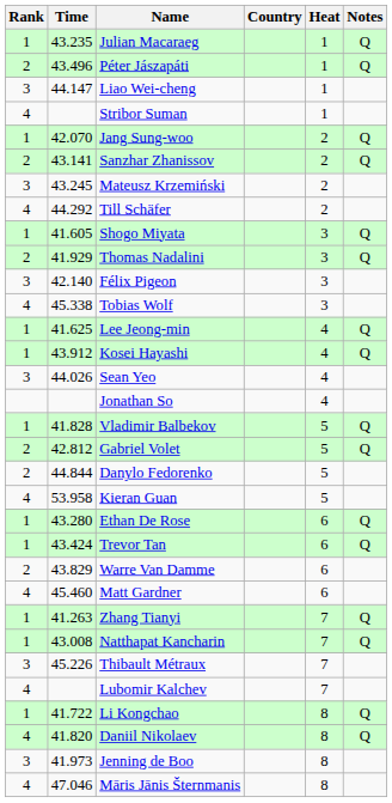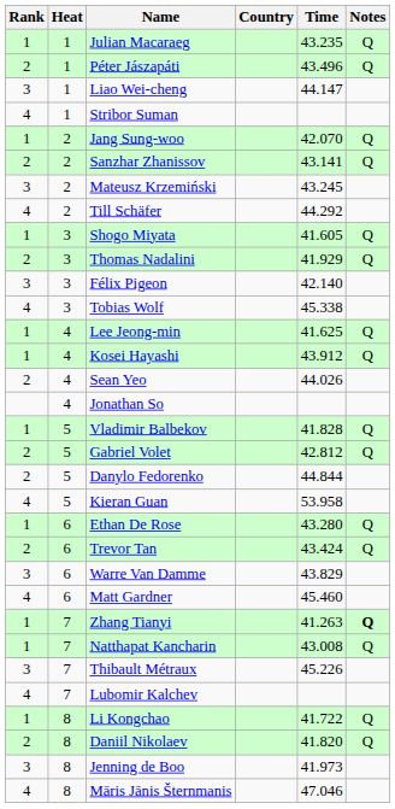 <table class="wikitable sortable" style="text-align:center">
 <tr>
 <th>Rank</th>
-<th>Time</th>
+<th>Heat</th>
 <th>Name</th>
 <th>Country</th>
-<th>Heat</th>
+<th>Time</th>
 <th>Notes</th>
 </tr>
 <tr bgcolor=ccffcc>
 <td>1</td>
-<td>43.235</td>
+<td>1</td>
 <td align=left><a href='#'>Julian Macaraeg</a></td>
 <td align=left></td>
-<td>1</td>
+<td>43.235</td>
 <td>Q</td>
 </tr>
 <tr bgcolor=ccffcc>
 <td>2</td>
-<td>43.496</td>
+<td>1</td>
 <td align=left><a href='#'>Péter Jászapáti</a></td>
 <td align=left></td>
-<td>1</td>
+<td>43.496</td>
 <td>Q</td>
 </tr>
 <tr>
 <td>3</td>
-<td>44.147</td>
+<td>1</td>
 <td align=left><a href='#'>Liao Wei-cheng</a></td>
 <td align=left></td>
-<td>1</td>
+<td>44.147</td>
 <td></td>
 </tr>
 <tr>
 <td>4</td>
-<td></td>
+<td>1</td>
 <td align=left><a href='#'>Stribor Suman</a></td>
 <td align=left></td>
-<td>1</td>
+<td></td>
 <td></td>
 </tr>
 <tr bgcolor=ccffcc>
 <td>1</td>
-<td>42.070</td>
+<td>2</td>
 <td align=left><a href='#'>Jang Sung-woo</a></td>
 <td align=left></td>
-<td>2</td>
+<td>42.070</td>
 <td>Q</td>
 </tr>
 <tr bgcolor=ccffcc>
 <td>2</td>
-<td>43.141</td>
+<td>2</td>
 <td align=left><a href='#'>Sanzhar Zhanissov</a></td>
 <td align=left></td>
-<td>2</td>
+<td>43.141</td>
 <td>Q</td>
 </tr>
 <tr>
 <td>3</td>
-<td>43.245</td>
+<td>2</td>
 <td align=left><a href='#'>Mateusz Krzemiński</a></td>
 <td align=left></td>
-<td>2</td>
+<td>43.245</td>
 <td></td>
 </tr>
 <tr>
 <td>4</td>
-<td>44.292</td>
+<td>2</td>
 <td align=left><a href='#'>Till Schäfer</a></td>
 <td align=left></td>
-<td>2</td>
+<td>44.292</td>
 <td></td>
 </tr>
 <tr bgcolor=ccffcc>
 <td>1</td>
-<td>41.605</td>
+<td>3</td>
 <td align=left><a href='#'>Shogo Miyata</a></td>
 <td align=left></td>
-<td>3</td>
+<td>41.605</td>
 <td>Q</td>
 </tr>
 <tr bgcolor=ccffcc>
 <td>2</td>
-<td>41.929</td>
+<td>3</td>
 <td align=left><a href='#'>Thomas Nadalini</a></td>
 <td align=left></td>
-<td>3</td>
+<td>41.929</td>
 <td>Q</td>
 </tr>
 <tr>
 <td>3</td>
-<td>42.140</td>
+<td>3</td>
 <td align=left><a href='#'>Félix Pigeon</a></td>
 <td align=left></td>
-<td>3</td>
+<td>42.140</td>
 <td></td>
 </tr>
 <tr>
 <td>4</td>
-<td>45.338</td>
+<td>3</td>
 <td align=left><a href='#'>Tobias Wolf</a></td>
 <td align=left></td>
-<td>3</td>
+<td>45.338</td>
 <td></td>
 </tr>
 <tr bgcolor=ccffcc>
 <td>1</td>
-<td>41.625</td>
+<td>4</td>
 <td align=left><a href='#'>Lee Jeong-min</a></td>
 <td align=left></td>
-<td>4</td>
+<td>41.625</td>
 <td>Q</td>
 </tr>
 <tr bgcolor=ccffcc>
 <td>1</td>
-<td>43.912</td>
+<td>4</td>
 <td align=left><a href='#'>Kosei Hayashi</a></td>
 <td align=left></td>
+<td>43.912</td>
+<td>Q</td>
+</tr>
+<tr>
+<td>2</td>
 <td>4</td>
+<td align=left><a href='#'>Sean Yeo</a></td>
+<td align=left></td>
+<td>44.026</td>
+<td></td>
+</tr>
+<tr>
+<td></td>
+<td>4</td>
+<td align= left><a href='#'>Jonathan So</a></td>
+<td align=left></td>
+<td></td>
+<td></td>
+</tr>
+<tr bgcolor=ccffcc>
+<td>1</td>
+<td>5</td>
+<td align=left><a href='#'>Vladimir Balbekov</a></td>
+<td align=left></td>
+<td>41.828</td>
+<td>Q</td>
+</tr>
+<tr bgcolor=ccffcc>
+<td>2</td>
+<td>5</td>
+<td align=left><a href='#'>Gabriel Volet</a></td>
+<td align=left></td>
+<td>42.812</td>
+<td>Q</td>
+</tr>
+<tr>
+<td>2</td>
+<td>5</td>
+<td align=left><a href='#'>Danylo Fedorenko</a></td>
+<td align=left></td>
+<td>44.844</td>
+<td></td>
+</tr>
+<tr>
+<td>4</td>
+<td>5</td>
+<td align=left><a href='#'>Kieran Guan</a></td>
+<td align=left></td>
+<td>53.958</td>
+<td></td>
+</tr>
+<tr bgcolor=ccffcc>
+<td>1</td>
+<td>6</td>
+<td align=left><a href='#'>Ethan De Rose</a></td>
+<td align=left></td>
+<td>43.280</td>
+<td>Q</td>
+</tr>
+<tr bgcolor=ccffcc>
+<td>2</td>
+<td>6</td>
+<td align=left><a href='#'>Trevor Tan</a></td>
+<td align=left></td>
+<td>43.424</td>
 <td>Q</td>
 </tr>
 <tr>
 <td>3</td>
-<td>44.026</td>
-<td align=left><a href='#'>Sean Yeo</a></td>
+<td>6</td>
+<td align=left><a href='#'>Warre Van Damme</a></td>
 <td align=left></td>
-<td>4</td>
+<td>43.829</td>
 <td></td>
 </tr>
 <tr>
-<td></td>
-<td></td>
-<td align= left><a href='#'>Jonathan So</a></td>
+<td>4</td>
+<td>6</td>
+<td align=left><a href='#'>Matt Gardner</a></td>
 <td align=left></td>
-<td>4</td>
+<td>45.460</td>
 <td></td>
 </tr>
 <tr bgcolor=ccffcc>
 <td>1</td>
-<td>41.828</td>
-<td align=left><a href='#'>Vladimir Balbekov</a></td>
+<td>7</td>
+<td align=left><a href='#'>Zhang Tianyi</a></td>
 <td align=left></td>
-<td>5</td>
+<td>41.263</td>
+<td><strong>Q</strong></td>
+</tr>
+<tr bgcolor=ccffcc>
+<td>1</td>
+<td>7</td>
+<td align=left><a href='#'>Natthapat Kancharin</a></td>
+<td align=left></td>
+<td>43.008</td>
+<td>Q</td>
+</tr>
+<tr>
+<td>3</td>
+<td>7</td>
+<td align=left><a href='#'>Thibault Métraux</a></td>
+<td align=left></td>
+<td>45.226</td>
+<td></td>
+</tr>
+<tr>
+<td>4</td>
+<td>7</td>
+<td align=left><a href='#'>Lubomir Kalchev</a></td>
+<td align=left></td>
+<td></td>
+<td></td>
+</tr>
+<tr bgcolor=ccffcc>
+<td>1</td>
+<td>8</td>
+<td align=left><a href='#'>Li Kongchao</a></td>
+<td align=left></td>
+<td>41.722</td>
 <td>Q</td>
 </tr>
 <tr bgcolor=ccffcc>
 <td>2</td>
-<td>42.812</td>
-<td align=left><a href='#'>Gabriel Volet</a></td>
+<td>8</td>
+<td align=left><a href='#'>Daniil Nikolaev</a></td>
 <td align=left></td>
-<td>5</td>
+<td>41.820</td>
 <td>Q</td>
 </tr>
 <tr>
-<td>2</td>
-<td>44.844</td>
-<td align=left><a href='#'>Danylo Fedorenko</a></td>
+<td>3</td>
+<td>8</td>
+<td align=left><a href='#'>Jenning de Boo</a></td>
 <td align=left></td>
-<td>5</td>
+<td>41.973</td>
 <td></td>
 </tr>
 <tr>
 <td>4</td>
-<td>53.958</td>
-<td align=left><a href='#'>Kieran Guan</a></td>
-<td align=left></td>
-<td>5</td>
-<td></td>
-</tr>
-<tr bgcolor=ccffcc>
-<td>1</td>
-<td>43.280</td>
-<td align=left><a href='#'>Ethan De Rose</a></td>
-<td align=left></td>
-<td>6</td>
-<td>Q</td>
-</tr>
-<tr bgcolor=ccffcc>
-<td>1</td>
-<td>43.424</td>
-<td align=left><a href='#'>Trevor Tan</a></td>
-<td align=left></td>
-<td>6</td>
-<td>Q</td>
-</tr>
-<tr>
-<td>2</td>
-<td>43.829</td>
-<td align=left><a href='#'>Warre Van Damme</a></td>
-<td align=left></td>
-<td>6</td>
-<td></td>
-</tr>
-<tr>
-<td>4</td>
-<td>45.460</td>
-<td align=left><a href='#'>Matt Gardner</a></td>
-<td align=left></td>
-<td>6</td>
-<td></td>
-</tr>
-<tr bgcolor=ccffcc>
-<td>1</td>
-<td>41.263</td>
-<td align=left><a href='#'>Zhang Tianyi</a></td>
-<td align=left></td>
-<td>7</td>
-<td>Q</td>
-</tr>
-<tr bgcolor=ccffcc>
-<td>1</td>
-<td>43.008</td>
-<td align=left><a href='#'>Natthapat Kancharin</a></td>
-<td align=left></td>
-<td>7</td>
-<td>Q</td>
-</tr>
-<tr>
-<td>3</td>
-<td>45.226</td>
-<td align=left><a href='#'>Thibault Métraux</a></td>
-<td align=left></td>
-<td>7</td>
-<td></td>
-</tr>
-<tr>
-<td>4</td>
-<td></td>
-<td align=left><a href='#'>Lubomir Kalchev</a></td>
-<td align=left></td>
-<td>7</td>
-<td></td>
-</tr>
-<tr bgcolor=ccffcc>
-<td>1</td>
-<td>41.722</td>
-<td align=left><a href='#'>Li Kongchao</a></td>
-<td align=left></td>
 <td>8</td>
-<td>Q</td>
-</tr>
-<tr bgcolor=ccffcc>
-<td>4</td>
-<td>41.820</td>
-<td align=left><a href='#'>Daniil Nikolaev</a></td>
-<td align=left></td>
-<td>8</td>
-<td>Q</td>
-</tr>
-<tr>
-<td>3</td>
-<td>41.973</td>
-<td align=left><a href='#'>Jenning de Boo</a></td>
-<td align=left></td>
-<td>8</td>
-<td></td>
-</tr>
-<tr>
-<td>4</td>
-<td>47.046</td>
 <td align=left><a href='#'>Māris Jānis Šternmanis</a></td>
 <td align=left></td>
-<td>8</td>
+<td>47.046</td>
 <td></td>
 </tr>
 </table>
